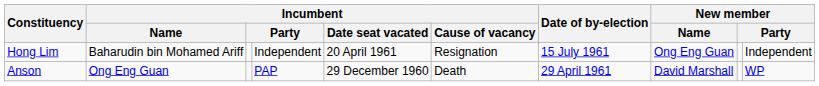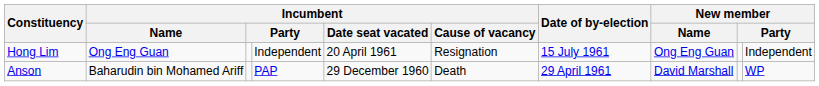 <table class="wikitable" border="1">
 <tr>
 <th rowspan="2">Constituency</th>
 <th colspan="5">Incumbent</th>
 <th rowspan="2">Date of by-election</th>
 <th colspan="3">New member</th>
 </tr>
 <tr>
 <th>Name</th>
 <th colspan="2">Party</th>
 <th>Date seat vacated</th>
 <th>Cause of vacancy</th>
 <th>Name</th>
 <th colspan="2">Party</th>
 </tr>
 <tr>
 <td scope="row"><a href='#'>Hong Lim</a></td>
-<td>Baharudin bin Mohamed Ariff</td>
+<td><a href='#'>Ong Eng Guan</a></td>
 <td></td>
 <td>Independent</td>
 <td>20 April 1961</td>
 <td>Resignation</td>
 <td><a href='#'>15 July 1961</a></td>
 <td><a href='#'>Ong Eng Guan</a></td>
 <td></td>
 <td>Independent</td>
 </tr>
 <tr>
 <td><a href='#'>Anson</a></td>
-<td><a href='#'>Ong Eng Guan</a></td>
+<td>Baharudin bin Mohamed Ariff</td>
 <td></td>
 <td><a href='#'>PAP</a></td>
 <td>29 December 1960</td>
 <td>Death</td>
 <td><a href='#'>29 April 1961</a></td>
 <td><a href='#'>David Marshall</a></td>
 <td></td>
 <td><a href='#'>WP</a></td>
 </tr>
 </table>
